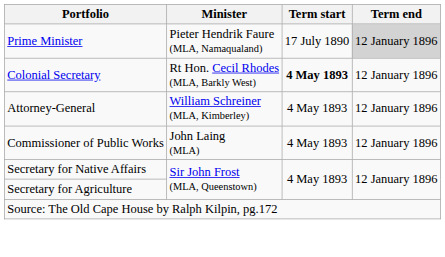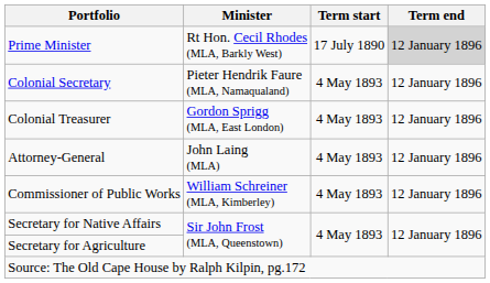 <table class="wikitable">
 <tr>
 <th>Portfolio</th>
 <th>Minister</th>
 <th>Term start</th>
 <th>Term end</th>
 </tr>
 <tr>
 <td><a href='#'>Prime Minister</a></td>
-<td>Pieter Hendrik Faure<br><small>(MLA, Namaqualand)</small></td>
+<td>Rt Hon. <a href='#'>Cecil Rhodes</a><br><small>(MLA, Barkly West)</small></td>
 <td rowspan="1" align="center">17 July 1890</td>
 <td rowspan="1" align="center" style="background: lightgrey;">12 January 1896</td>
 </tr>
 <tr>
 <td><a href='#'>Colonial Secretary</a></td>
-<td>Rt Hon. <a href='#'>Cecil Rhodes</a><br><small>(MLA, Barkly West)</small></td>
-<td rowspan="1" align="center"><strong>4 May 1893</strong></td>
+<td>Pieter Hendrik Faure<br><small>(MLA, Namaqualand)</small></td>
+<td rowspan="1" align="center">4 May 1893</td>
+<td rowspan="1" align="center">12 January 1896</td>
+</tr>
+<tr>
+<td>Colonial Treasurer</td>
+<td><a href='#'>Gordon Sprigg</a><br><small>(MLA, East London)</small></td>
+<td rowspan="1" align="center">4 May 1893</td>
 <td rowspan="1" align="center">12 January 1896</td>
 </tr>
 <tr>
 <td>Attorney-General</td>
-<td><a href='#'>William Schreiner</a><br><small>(MLA, Kimberley)</small></td>
+<td>John Laing<br><small>(MLA)</small></td>
 <td rowspan="1" align="center">4 May 1893</td>
 <td rowspan="1" align="center">12 January 1896</td>
 </tr>
 <tr>
 <td>Commissioner of Public Works</td>
-<td>John Laing<br><small>(MLA)</small></td>
+<td><a href='#'>William Schreiner</a><br><small>(MLA, Kimberley)</small></td>
 <td rowspan="1" align="center">4 May 1893</td>
 <td rowspan="1" align="center">12 January 1896</td>
 </tr>
 <tr>
 <td>Secretary for Native Affairs</td>
 <td rowspan="2"><a href='#'>Sir John Frost</a><br><small>(MLA, Queenstown)</small></td>
 <td rowspan="2" align="center">4 May 1893</td>
 <td rowspan="2" align="center">12 January 1896</td>
 </tr>
 <tr>
 <td>Secretary for Agriculture</td>
 </tr>
 <tr>
 <td colspan="4">Source: The Old Cape House by Ralph Kilpin, pg.172</td>
 </tr>
 </table>
